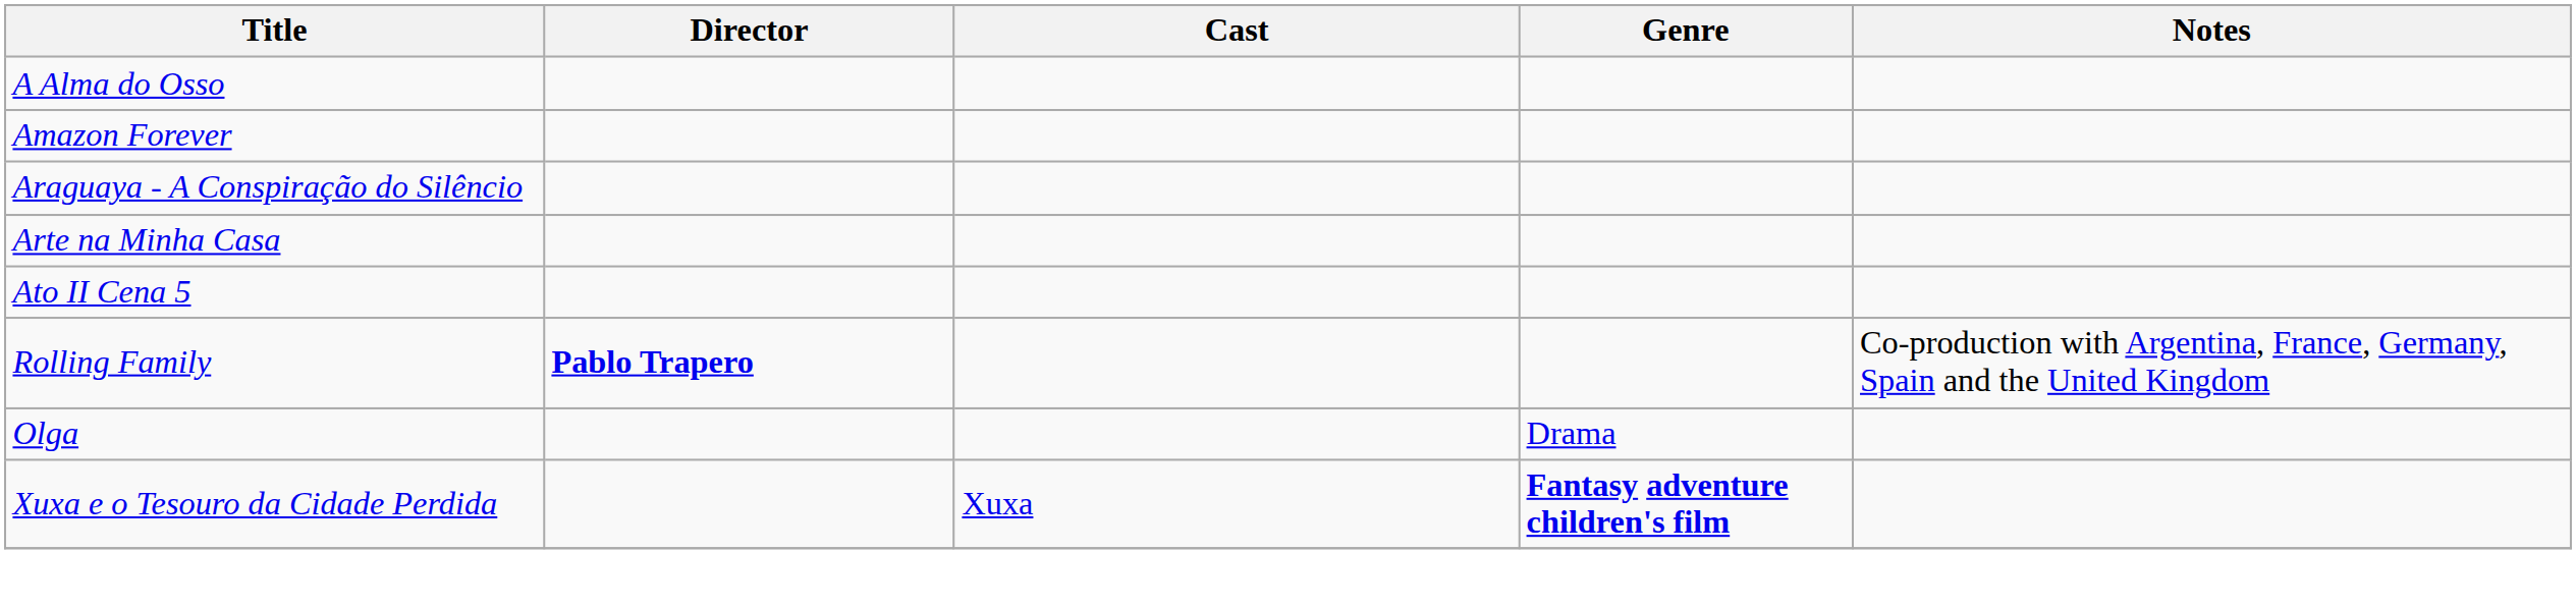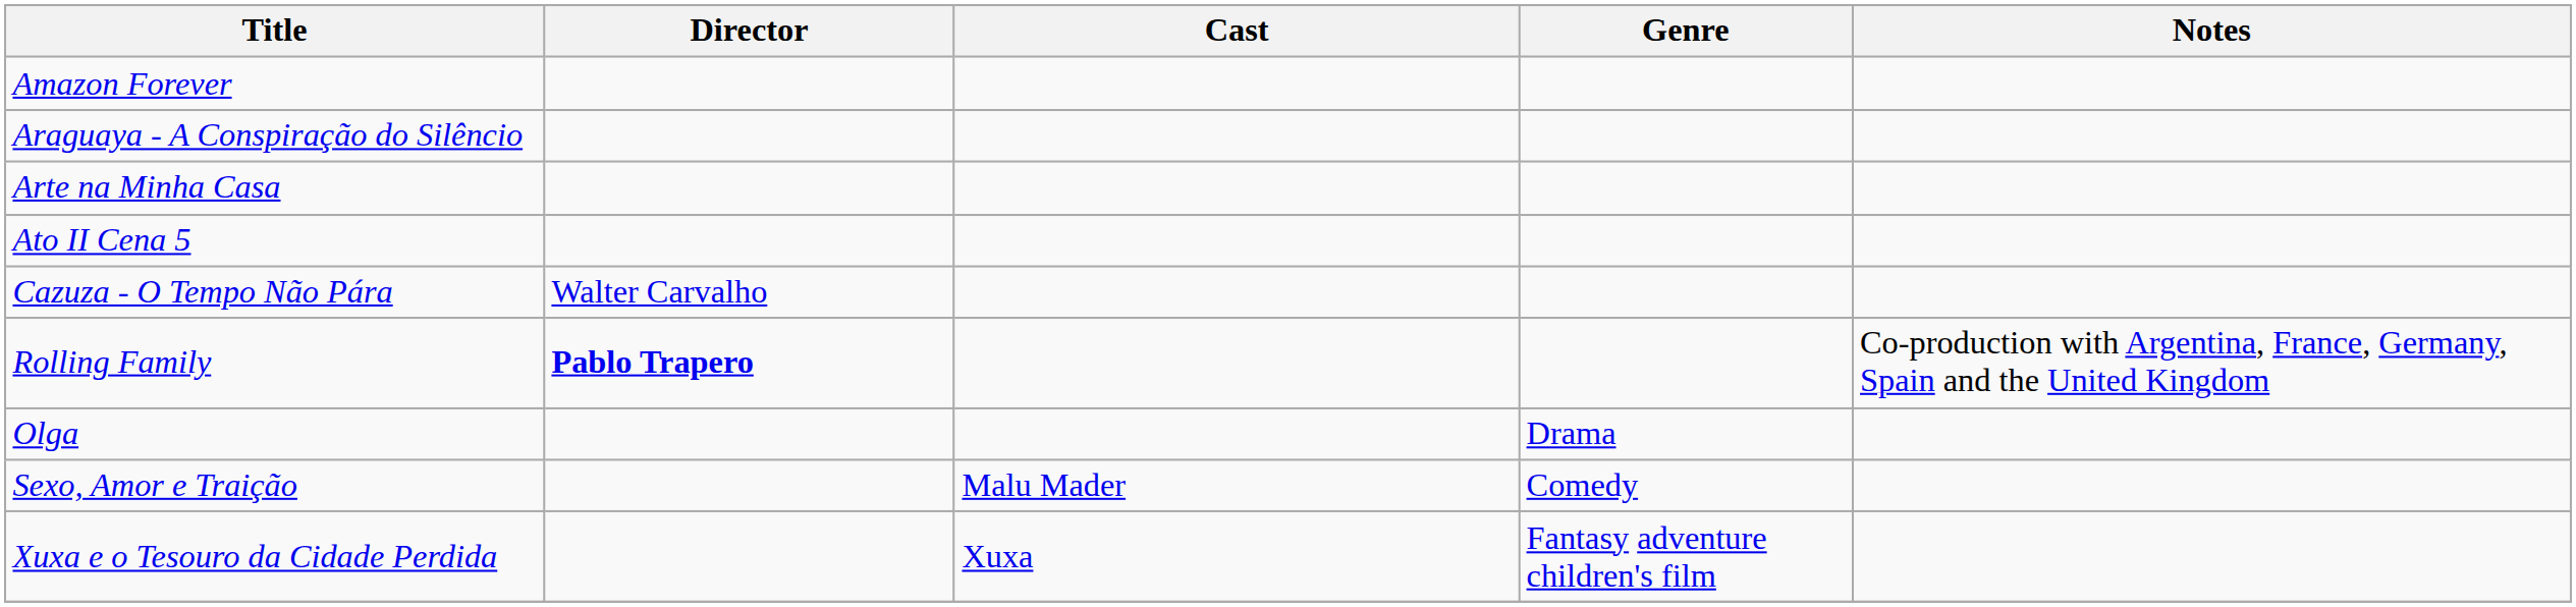 <table class="wikitable sortable">
 <tr>
 </tr>
 <tr>
 <th width=21%>Title</th>
 <th width=16%>Director</th>
 <th width=22%>Cast</th>
 <th width=13%>Genre</th>
 <th width=28%>Notes</th>
-</tr>
-<tr>
-<td><em><a href='#'>A Alma do Osso</a></em></td>
-<td></td>
-<td></td>
-<td></td>
-<td></td>
 </tr>
 <tr>
 <td><em><a href='#'>Amazon Forever</a></em></td>
 <td></td>
 <td></td>
 <td></td>
 <td></td>
 </tr>
 <tr>
 <td><em><a href='#'>Araguaya - A Conspiração do Silêncio</a></em></td>
 <td></td>
 <td></td>
 <td></td>
 <td></td>
 </tr>
 <tr>
 <td><em><a href='#'>Arte na Minha Casa</a></em></td>
 <td></td>
 <td></td>
 <td></td>
 <td></td>
 </tr>
 <tr>
 <td><em><a href='#'>Ato II Cena 5</a></em></td>
 <td></td>
 <td></td>
 <td></td>
 <td></td>
 </tr>
 <tr>
+<td><em><a href='#'>Cazuza - O Tempo Não Pára</a></em></td>
+<td><a href='#'>Walter Carvalho</a></td>
+<td></td>
+<td></td>
+<td></td>
+</tr>
+<tr>
 <td><em><a href='#'>Rolling Family</a></em></td>
 <td><strong><a href='#'>Pablo Trapero</a></strong></td>
 <td></td>
 <td></td>
 <td>Co-production with <a href='#'>Argentina</a>, <a href='#'>France</a>, <a href='#'>Germany</a>, <a href='#'>Spain</a> and the <a href='#'>United Kingdom</a></td>
 </tr>
 <tr>
 <td><em> <a href='#'>Olga</a> </em></td>
 <td></td>
 <td></td>
 <td><a href='#'>Drama</a></td>
 <td></td>
 </tr>
 <tr>
+<td><em><a href='#'>Sexo, Amor e Traição</a></em></td>
+<td></td>
+<td><a href='#'>Malu Mader</a></td>
+<td><a href='#'>Comedy</a></td>
+<td></td>
+</tr>
+<tr>
 <td><em><a href='#'>Xuxa e o Tesouro da Cidade Perdida</a></em></td>
 <td></td>
 <td><a href='#'>Xuxa</a></td>
-<td><strong><a href='#'>Fantasy</a> <a href='#'>adventure</a> <a href='#'>children's film</a></strong></td>
+<td><a href='#'>Fantasy</a> <a href='#'>adventure</a> <a href='#'>children's film</a></td>
 <td></td>
 </tr>
 <tr>
 </tr>
 </table>
